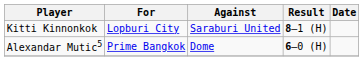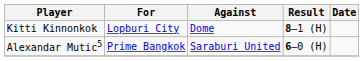 <table class="wikitable">
 <tr>
 <th>Player</th>
 <th>For</th>
 <th>Against</th>
 <th>Result</th>
 <th>Date</th>
 </tr>
 <tr>
 <td> Kitti Kinnonkok</td>
 <td><a href='#'>Lopburi City</a></td>
-<td><a href='#'>Saraburi United</a></td>
+<td><a href='#'>Dome</a></td>
 <td><strong>8</strong>–1 (H)</td>
 <td></td>
 </tr>
 <tr>
 <td> Alexandar Mutic<sup>5</sup></td>
 <td><a href='#'>Prime Bangkok</a></td>
-<td><a href='#'>Dome</a></td>
+<td><a href='#'>Saraburi United</a></td>
 <td><strong>6</strong>–0 (H)</td>
 <td></td>
 </tr>
 <tr>
 </tr>
 </table>
